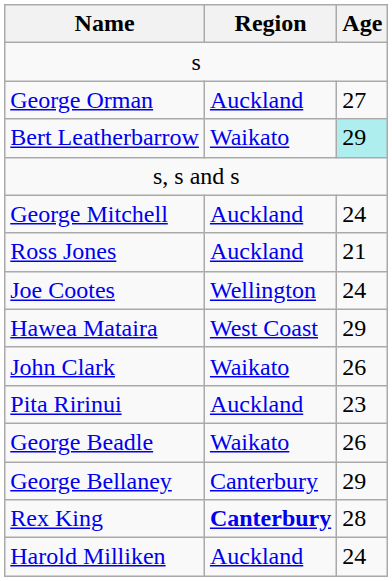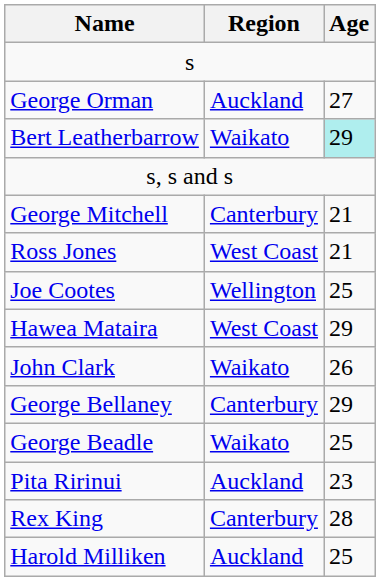 <table class="wikitable">
 <tr>
 <th>Name</th>
 <th>Region</th>
 <th>Age</th>
 </tr>
 <tr>
 <td colspan="3" style="text-align: center;">s</td>
 </tr>
 <tr>
 <td><a href='#'>George Orman</a></td>
 <td><a href='#'>Auckland</a></td>
 <td>27</td>
 </tr>
 <tr>
 <td><a href='#'>Bert Leatherbarrow</a></td>
 <td><a href='#'>Waikato</a></td>
 <td style="background: paleturquoise;">29</td>
 </tr>
 <tr>
 <td colspan="3" style="text-align: center;">s, s and s</td>
 </tr>
 <tr>
 <td><a href='#'>George Mitchell</a></td>
-<td><a href='#'>Auckland</a></td>
-<td>24</td>
+<td><a href='#'>Canterbury</a></td>
+<td>21</td>
 </tr>
 <tr>
 <td><a href='#'>Ross Jones</a></td>
-<td><a href='#'>Auckland</a></td>
+<td><a href='#'>West Coast</a></td>
 <td>21</td>
 </tr>
 <tr>
 <td><a href='#'>Joe Cootes</a></td>
 <td><a href='#'>Wellington</a></td>
-<td>24</td>
+<td>25</td>
 </tr>
 <tr>
 <td><a href='#'>Hawea Mataira</a></td>
 <td><a href='#'>West Coast</a></td>
 <td>29</td>
 </tr>
 <tr>
 <td><a href='#'>John Clark</a></td>
 <td><a href='#'>Waikato</a></td>
 <td>26</td>
 </tr>
 <tr>
+<td><a href='#'>George Bellaney</a></td>
+<td><a href='#'>Canterbury</a></td>
+<td>29</td>
+</tr>
+<tr>
+<td><a href='#'>George Beadle</a></td>
+<td><a href='#'>Waikato</a></td>
+<td>25</td>
+</tr>
+<tr>
 <td><a href='#'>Pita Ririnui</a></td>
 <td><a href='#'>Auckland</a></td>
 <td>23</td>
 </tr>
 <tr>
-<td><a href='#'>George Beadle</a></td>
-<td><a href='#'>Waikato</a></td>
-<td>26</td>
-</tr>
-<tr>
-<td><a href='#'>George Bellaney</a></td>
+<td><a href='#'>Rex King</a></td>
 <td><a href='#'>Canterbury</a></td>
-<td>29</td>
-</tr>
-<tr>
-<td><a href='#'>Rex King</a></td>
-<td><strong><a href='#'>Canterbury</a></strong></td>
 <td>28</td>
 </tr>
 <tr>
 <td><a href='#'>Harold Milliken</a></td>
 <td><a href='#'>Auckland</a></td>
-<td>24</td>
+<td>25</td>
 </tr>
 </table>
